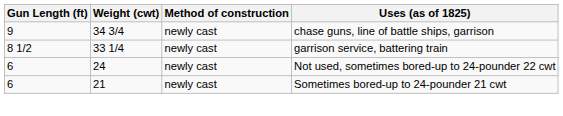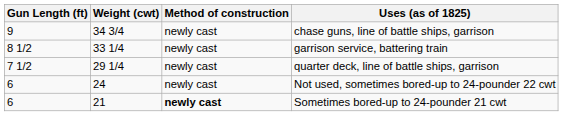 <table class="wikitable">
 <tr>
 <th>Gun Length (ft)</th>
 <th>Weight (cwt)</th>
 <th>Method of construction</th>
 <th>Uses (as of 1825)</th>
 </tr>
 <tr>
 <td>9</td>
 <td>34 3/4</td>
 <td>newly cast</td>
 <td>chase guns, line of battle ships, garrison</td>
 </tr>
 <tr>
 <td>8 1/2</td>
 <td>33 1/4</td>
 <td>newly cast</td>
 <td>garrison service, battering train</td>
 </tr>
 <tr>
+<td>7 1/2</td>
+<td>29 1/4</td>
+<td>newly cast</td>
+<td>quarter deck, line of battle ships, garrison</td>
+</tr>
+<tr>
 <td>6</td>
 <td>24</td>
 <td>newly cast</td>
 <td>Not used, sometimes bored-up to 24-pounder 22 cwt</td>
 </tr>
 <tr>
 <td>6</td>
 <td>21</td>
-<td>newly cast</td>
+<td><strong>newly cast</strong></td>
 <td>Sometimes bored-up to 24-pounder 21 cwt</td>
 </tr>
 </table>
